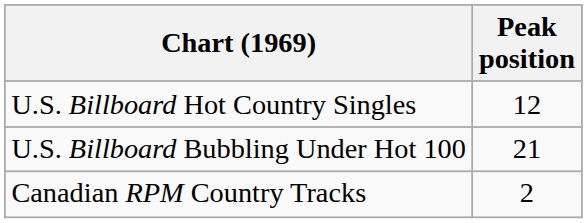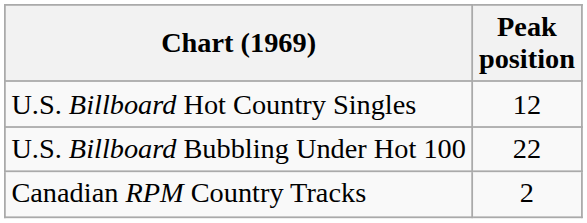 <table class="wikitable sortable">
 <tr>
 <th align="left">Chart (1969)</th>
 <th style="text-align:center;">Peak<br>position</th>
 </tr>
 <tr>
 <td align="left">U.S. <em>Billboard</em> Hot Country Singles</td>
 <td style="text-align:center;">12</td>
 </tr>
 <tr>
 <td>U.S. <em>Billboard</em> Bubbling Under Hot 100</td>
-<td style="text-align:center;">21</td>
+<td style="text-align:center;">22</td>
 </tr>
 <tr>
 <td align="left">Canadian <em>RPM</em> Country Tracks</td>
 <td style="text-align:center;">2</td>
 </tr>
 </table>
